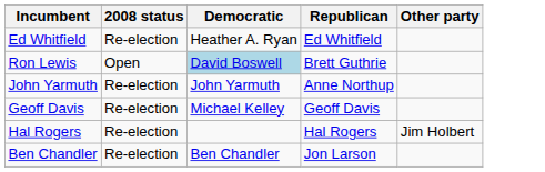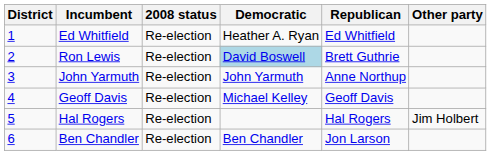 <table class="wikitable">
 <tr>
+<th>District</th>
 <th>Incumbent</th>
 <th>2008 status</th>
 <th>Democratic</th>
 <th>Republican</th>
 <th>Other party</th>
 </tr>
 <tr>
+<td><a href='#'>1</a></td>
 <td><a href='#'>Ed Whitfield</a></td>
 <td>Re-election</td>
 <td>Heather A. Ryan</td>
 <td><a href='#'>Ed Whitfield</a></td>
 <td></td>
 </tr>
 <tr>
+<td><a href='#'>2</a></td>
 <td><a href='#'>Ron Lewis</a></td>
-<td>Open</td>
+<td>Re-election</td>
 <td style="background: lightblue;"><a href='#'>David Boswell</a></td>
 <td><a href='#'>Brett Guthrie</a></td>
 <td></td>
 </tr>
 <tr>
+<td><a href='#'>3</a></td>
 <td><a href='#'>John Yarmuth</a></td>
 <td>Re-election</td>
 <td><a href='#'>John Yarmuth</a></td>
 <td><a href='#'>Anne Northup</a></td>
 <td></td>
 </tr>
 <tr>
+<td><a href='#'>4</a></td>
 <td><a href='#'>Geoff Davis</a></td>
 <td>Re-election</td>
 <td><a href='#'>Michael Kelley</a></td>
 <td><a href='#'>Geoff Davis</a></td>
 <td></td>
 </tr>
 <tr>
+<td><a href='#'>5</a></td>
 <td><a href='#'>Hal Rogers</a></td>
 <td>Re-election</td>
 <td></td>
 <td><a href='#'>Hal Rogers</a></td>
 <td>Jim Holbert</td>
 </tr>
 <tr>
+<td><a href='#'>6</a></td>
 <td><a href='#'>Ben Chandler</a></td>
 <td>Re-election</td>
 <td><a href='#'>Ben Chandler</a></td>
 <td><a href='#'>Jon Larson</a></td>
 <td></td>
 </tr>
 </table>
